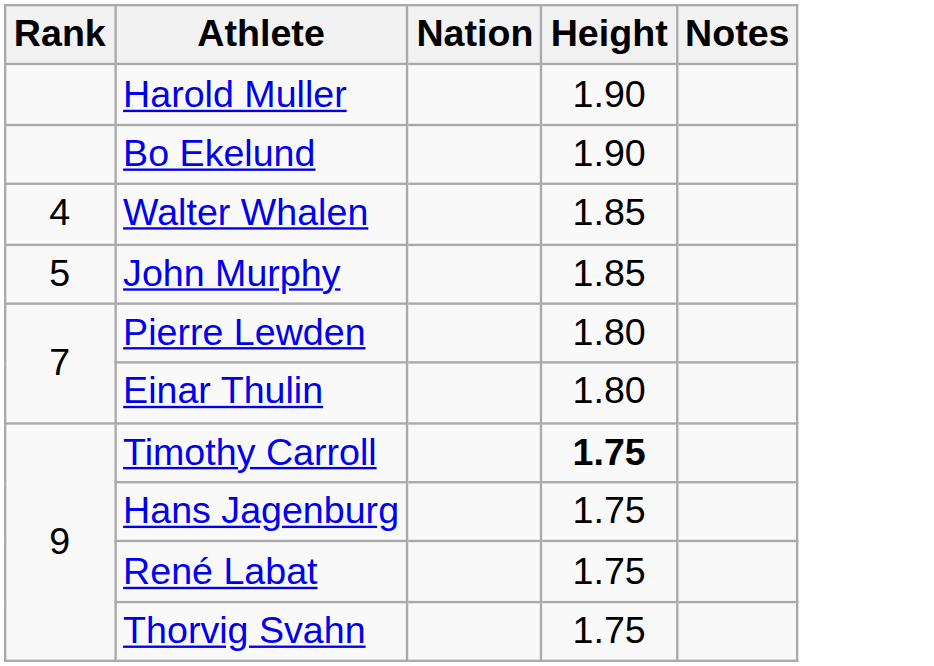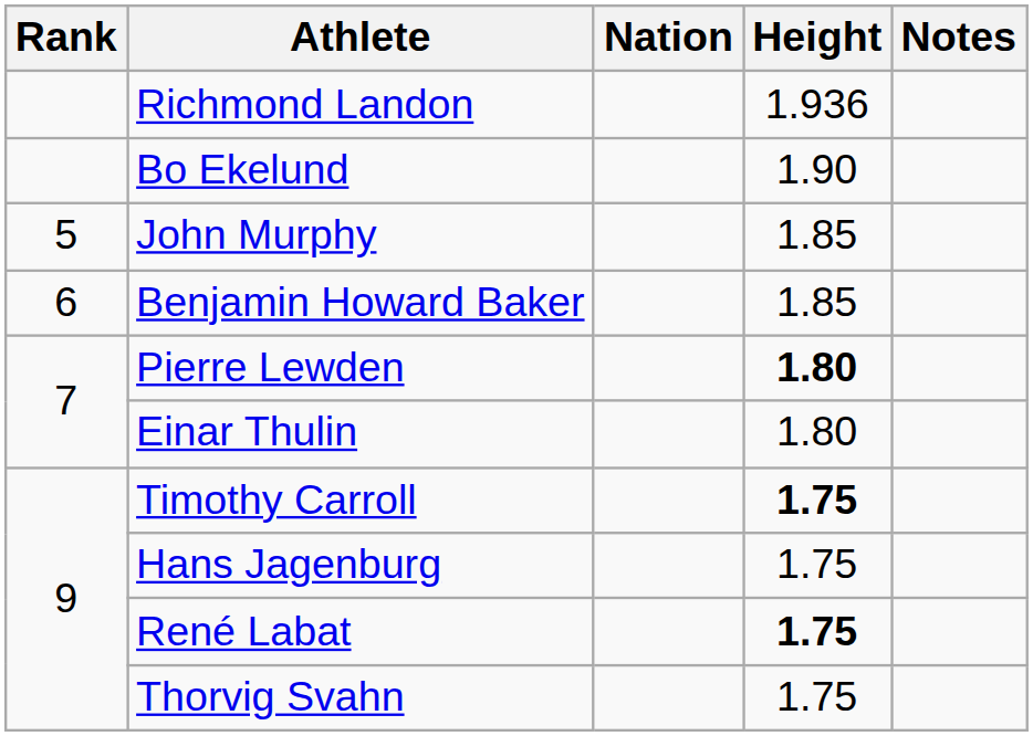 <table class="wikitable sortable" style="text-align:center">
 <tr>
 <th>Rank</th>
 <th>Athlete</th>
 <th>Nation</th>
 <th>Height</th>
 <th>Notes</th>
 </tr>
 <tr>
 <td></td>
-<td align=left><a href='#'>Harold Muller</a></td>
+<td align=left><a href='#'>Richmond Landon</a></td>
 <td align=left></td>
-<td>1.90</td>
+<td>1.936</td>
 <td></td>
 </tr>
 <tr>
 <td></td>
 <td align=left><a href='#'>Bo Ekelund</a></td>
 <td align=left></td>
 <td>1.90</td>
 <td></td>
 </tr>
 <tr>
-<td>4</td>
-<td align=left><a href='#'>Walter Whalen</a></td>
+<td>5</td>
+<td align=left><a href='#'>John Murphy</a></td>
 <td align=left></td>
 <td>1.85</td>
 <td></td>
 </tr>
 <tr>
-<td>5</td>
-<td align=left><a href='#'>John Murphy</a></td>
+<td>6</td>
+<td align=left><a href='#'>Benjamin Howard Baker</a></td>
 <td align=left></td>
 <td>1.85</td>
 <td></td>
 </tr>
 <tr>
 <td rowspan=2>7</td>
 <td align=left><a href='#'>Pierre Lewden</a></td>
 <td align=left></td>
-<td>1.80</td>
+<td><strong>1.80</strong></td>
 <td></td>
 </tr>
 <tr>
 <td align=left><a href='#'>Einar Thulin</a></td>
 <td align=left></td>
 <td>1.80</td>
 <td></td>
 </tr>
 <tr>
 <td rowspan=4>9</td>
 <td align=left><a href='#'>Timothy Carroll</a></td>
 <td align=left></td>
 <td><strong>1.75</strong></td>
 <td></td>
 </tr>
 <tr>
 <td align=left><a href='#'>Hans Jagenburg</a></td>
 <td align=left></td>
 <td>1.75</td>
 <td></td>
 </tr>
 <tr>
 <td align=left><a href='#'>René Labat</a></td>
 <td align=left></td>
-<td>1.75</td>
+<td><strong>1.75</strong></td>
 <td></td>
 </tr>
 <tr>
 <td align=left><a href='#'>Thorvig Svahn</a></td>
 <td align=left></td>
 <td>1.75</td>
 <td></td>
 </tr>
 </table>
